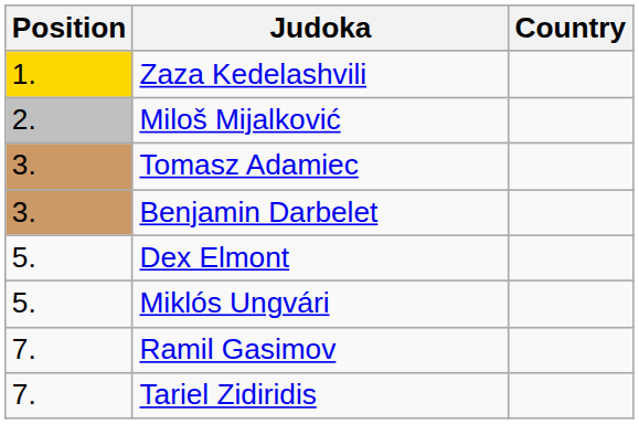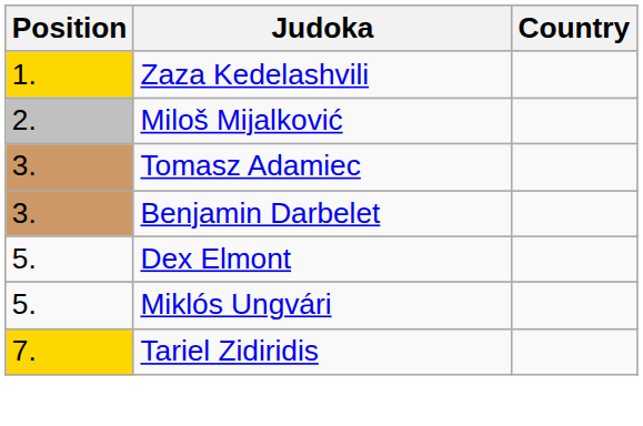 <table class=wikitable>
 <tr>
 <th width=10>Position</th>
 <th width=200>Judoka</th>
 <th width=10>Country</th>
 </tr>
 <tr>
 <td bgcolor=gold>1.</td>
 <td><a href='#'>Zaza Kedelashvili</a></td>
 <td></td>
 </tr>
 <tr>
 <td bgcolor="silver">2.</td>
 <td><a href='#'>Miloš Mijalković</a></td>
 <td></td>
 </tr>
 <tr>
 <td bgcolor="CC9966">3.</td>
 <td><a href='#'>Tomasz Adamiec</a></td>
 <td></td>
 </tr>
 <tr>
 <td bgcolor="CC9966">3.</td>
 <td><a href='#'>Benjamin Darbelet</a></td>
 <td></td>
 </tr>
 <tr>
 <td>5.</td>
 <td><a href='#'>Dex Elmont</a></td>
 <td></td>
 </tr>
 <tr>
 <td>5.</td>
 <td><a href='#'>Miklós Ungvári</a></td>
 <td></td>
 </tr>
 <tr>
-<td>7.</td>
-<td><a href='#'>Ramil Gasimov</a></td>
-<td></td>
-</tr>
-<tr>
-<td>7.</td>
+<td style="background: gold;">7.</td>
 <td><a href='#'>Tariel Zidiridis</a></td>
 <td></td>
 </tr>
 </table>
